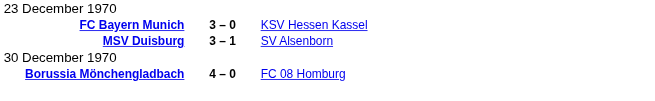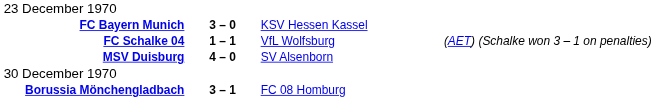 <table width=100% cellspacing=1>
 <tr>
 <th width=25%></th>
 <th width=10%></th>
 <th width=25%></th>
 <th></th>
 </tr>
 <tr>
 <td>23 December 1970</td>
 </tr>
 <tr style=font-size:90%>
 <td align=right><strong><a href='#'>FC Bayern Munich</a></strong></td>
 <td align=center><strong>3 – 0</strong></td>
 <td><a href='#'>KSV Hessen Kassel</a></td>
 </tr>
 <tr style=font-size:90%>
+<td align=right><strong><a href='#'>FC Schalke 04</a></strong></td>
+<td align=center><strong>1 – 1</strong></td>
+<td><a href='#'>VfL Wolfsburg</a></td>
+<td><em>(<a href='#'>AET</a>) (Schalke won 3 – 1 on penalties)</em></td>
+</tr>
+<tr style=font-size:90%>
 <td align=right><strong><a href='#'>MSV Duisburg</a></strong></td>
-<td align=center><strong>3 – 1</strong></td>
+<td align=center><strong>4 – 0</strong></td>
 <td><a href='#'>SV Alsenborn</a></td>
 </tr>
 <tr>
 <td>30 December 1970</td>
 </tr>
 <tr style=font-size:90%>
 <td align=right><strong><a href='#'>Borussia Mönchengladbach</a></strong></td>
-<td align=center><strong>4 – 0</strong></td>
+<td align=center><strong>3 – 1</strong></td>
 <td><a href='#'>FC 08 Homburg</a></td>
 </tr>
 </table>
